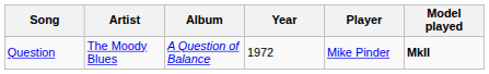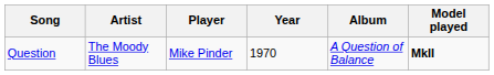 <table class="wikitable" style=width:100%">
 <tr>
 <th style="width:100px;">Song</th>
 <th style="width:100px;">Artist</th>
+<th style="width:100px;">Player</th>
+<th style="width:100px;">Year</th>
 <th style="width:100px;">Album</th>
-<th style="width:100px;">Year</th>
-<th style="width:100px;">Player</th>
 <th style="width:100px;">Model played</th>
 </tr>
 <tr>
 <td><a href='#'>Question</a></td>
 <td><a href='#'>The Moody Blues</a></td>
+<td><a href='#'>Mike Pinder</a></td>
+<td>1970</td>
 <td><em><a href='#'>A Question of Balance</a></em></td>
-<td>1972</td>
-<td><a href='#'>Mike Pinder</a></td>
 <td><strong>MkII</strong></td>
 </tr>
 </table>
